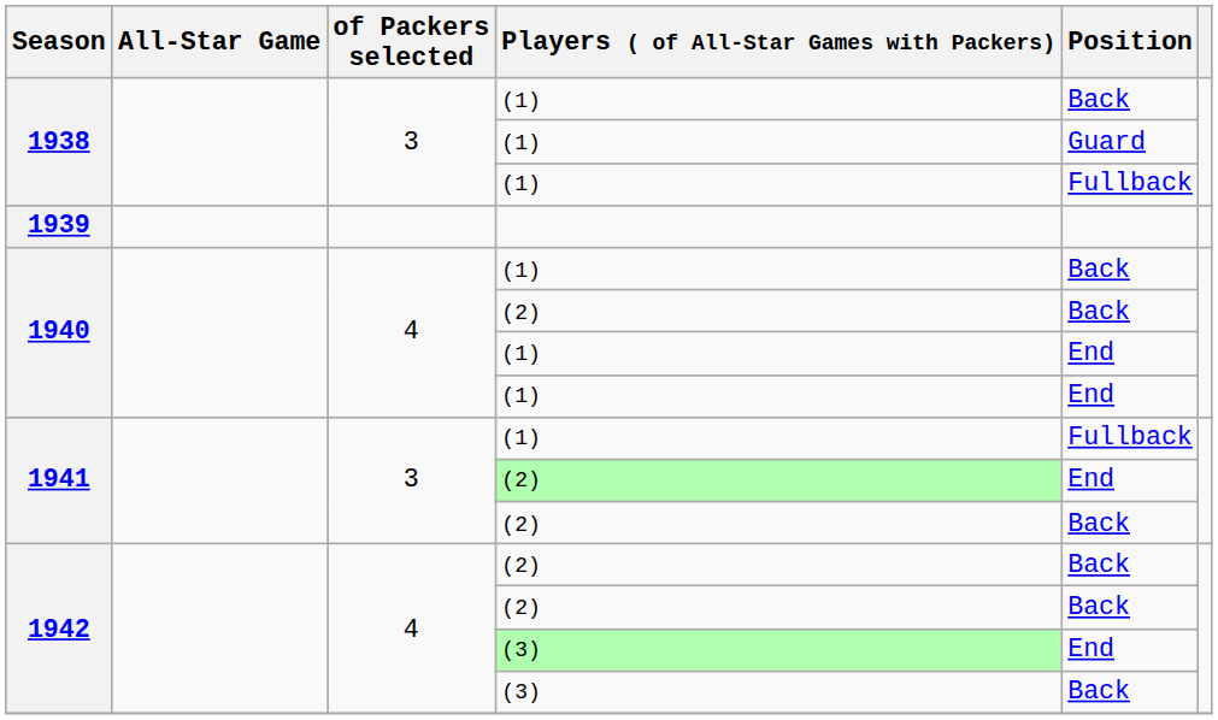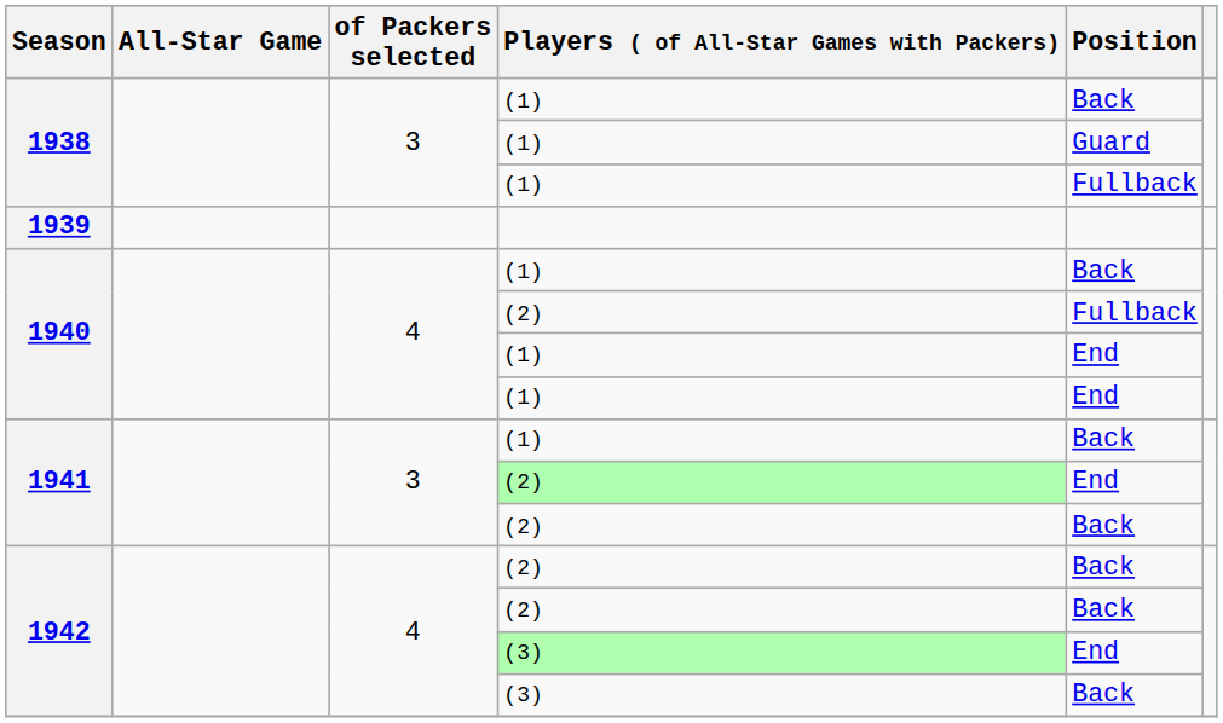 <table class="wikitable sortable">
 <tr>
 <th scope="col">Season</th>
 <th scope="col">All-Star Game</th>
 <th scope="col"> of Packers<br>selected</th>
 <th scope="col">Players <small>( of All-Star Games with Packers)</small></th>
 <th scope="col">Position</th>
 <th scope="col" class="unsortable"></th>
 </tr>
 <tr>
 <th rowspan=3 scope="row"><a href='#'>1938</a></th>
 <td rowspan=3 align=center></td>
 <td rowspan=3 align=center>3</td>
 <td> <small>(1)</small></td>
 <td><a href='#'>Back</a></td>
 <td rowspan=3 align=center></td>
 </tr>
 <tr>
 <td> <small>(1)</small></td>
 <td><a href='#'>Guard</a></td>
 </tr>
 <tr>
 <td> <small>(1)</small></td>
 <td><a href='#'>Fullback</a></td>
 </tr>
 <tr>
 <th scope="row"><a href='#'>1939</a></th>
 <td align=center></td>
 <td align=center></td>
 <td></td>
 <td></td>
 <td align=center></td>
 </tr>
 <tr>
 <th rowspan=4 scope="row"><a href='#'>1940</a></th>
 <td rowspan=4 align=center></td>
 <td rowspan=4 align=center>4</td>
 <td> <small>(1)</small></td>
 <td><a href='#'>Back</a></td>
 <td rowspan=4 align=center></td>
 </tr>
 <tr>
 <td> <small>(2)</small></td>
-<td><a href='#'>Back</a></td>
+<td><a href='#'>Fullback</a></td>
 </tr>
 <tr>
 <td> <small>(1)</small></td>
 <td><a href='#'>End</a></td>
 </tr>
 <tr>
 <td> <small>(1)</small></td>
 <td><a href='#'>End</a></td>
 </tr>
 <tr>
 <th rowspan=3 scope="row"><a href='#'>1941</a></th>
 <td rowspan=3 align=center></td>
 <td rowspan=3 align=center>3</td>
 <td> <small>(1)</small></td>
-<td><a href='#'>Fullback</a></td>
+<td><a href='#'>Back</a></td>
 <td rowspan=3 align=center></td>
 </tr>
 <tr>
 <td bgcolor="#AFFFAF"> <small>(2)</small> </td>
 <td><a href='#'>End</a></td>
 </tr>
 <tr>
 <td> <small>(2)</small></td>
 <td><a href='#'>Back</a></td>
 </tr>
 <tr>
 <th rowspan=4 scope="row"><a href='#'>1942</a></th>
 <td rowspan=4 align=center></td>
 <td rowspan=4 align=center>4</td>
 <td> <small>(2)</small></td>
 <td><a href='#'>Back</a></td>
 <td rowspan=4 align=center></td>
 </tr>
 <tr>
 <td> <small>(2)</small></td>
 <td><a href='#'>Back</a></td>
 </tr>
 <tr>
 <td bgcolor="#AFFFAF"> <small>(3)</small> </td>
 <td><a href='#'>End</a></td>
 </tr>
 <tr>
 <td> <small>(3)</small></td>
 <td><a href='#'>Back</a></td>
 </tr>
 <tr>
 </tr>
 </table>
